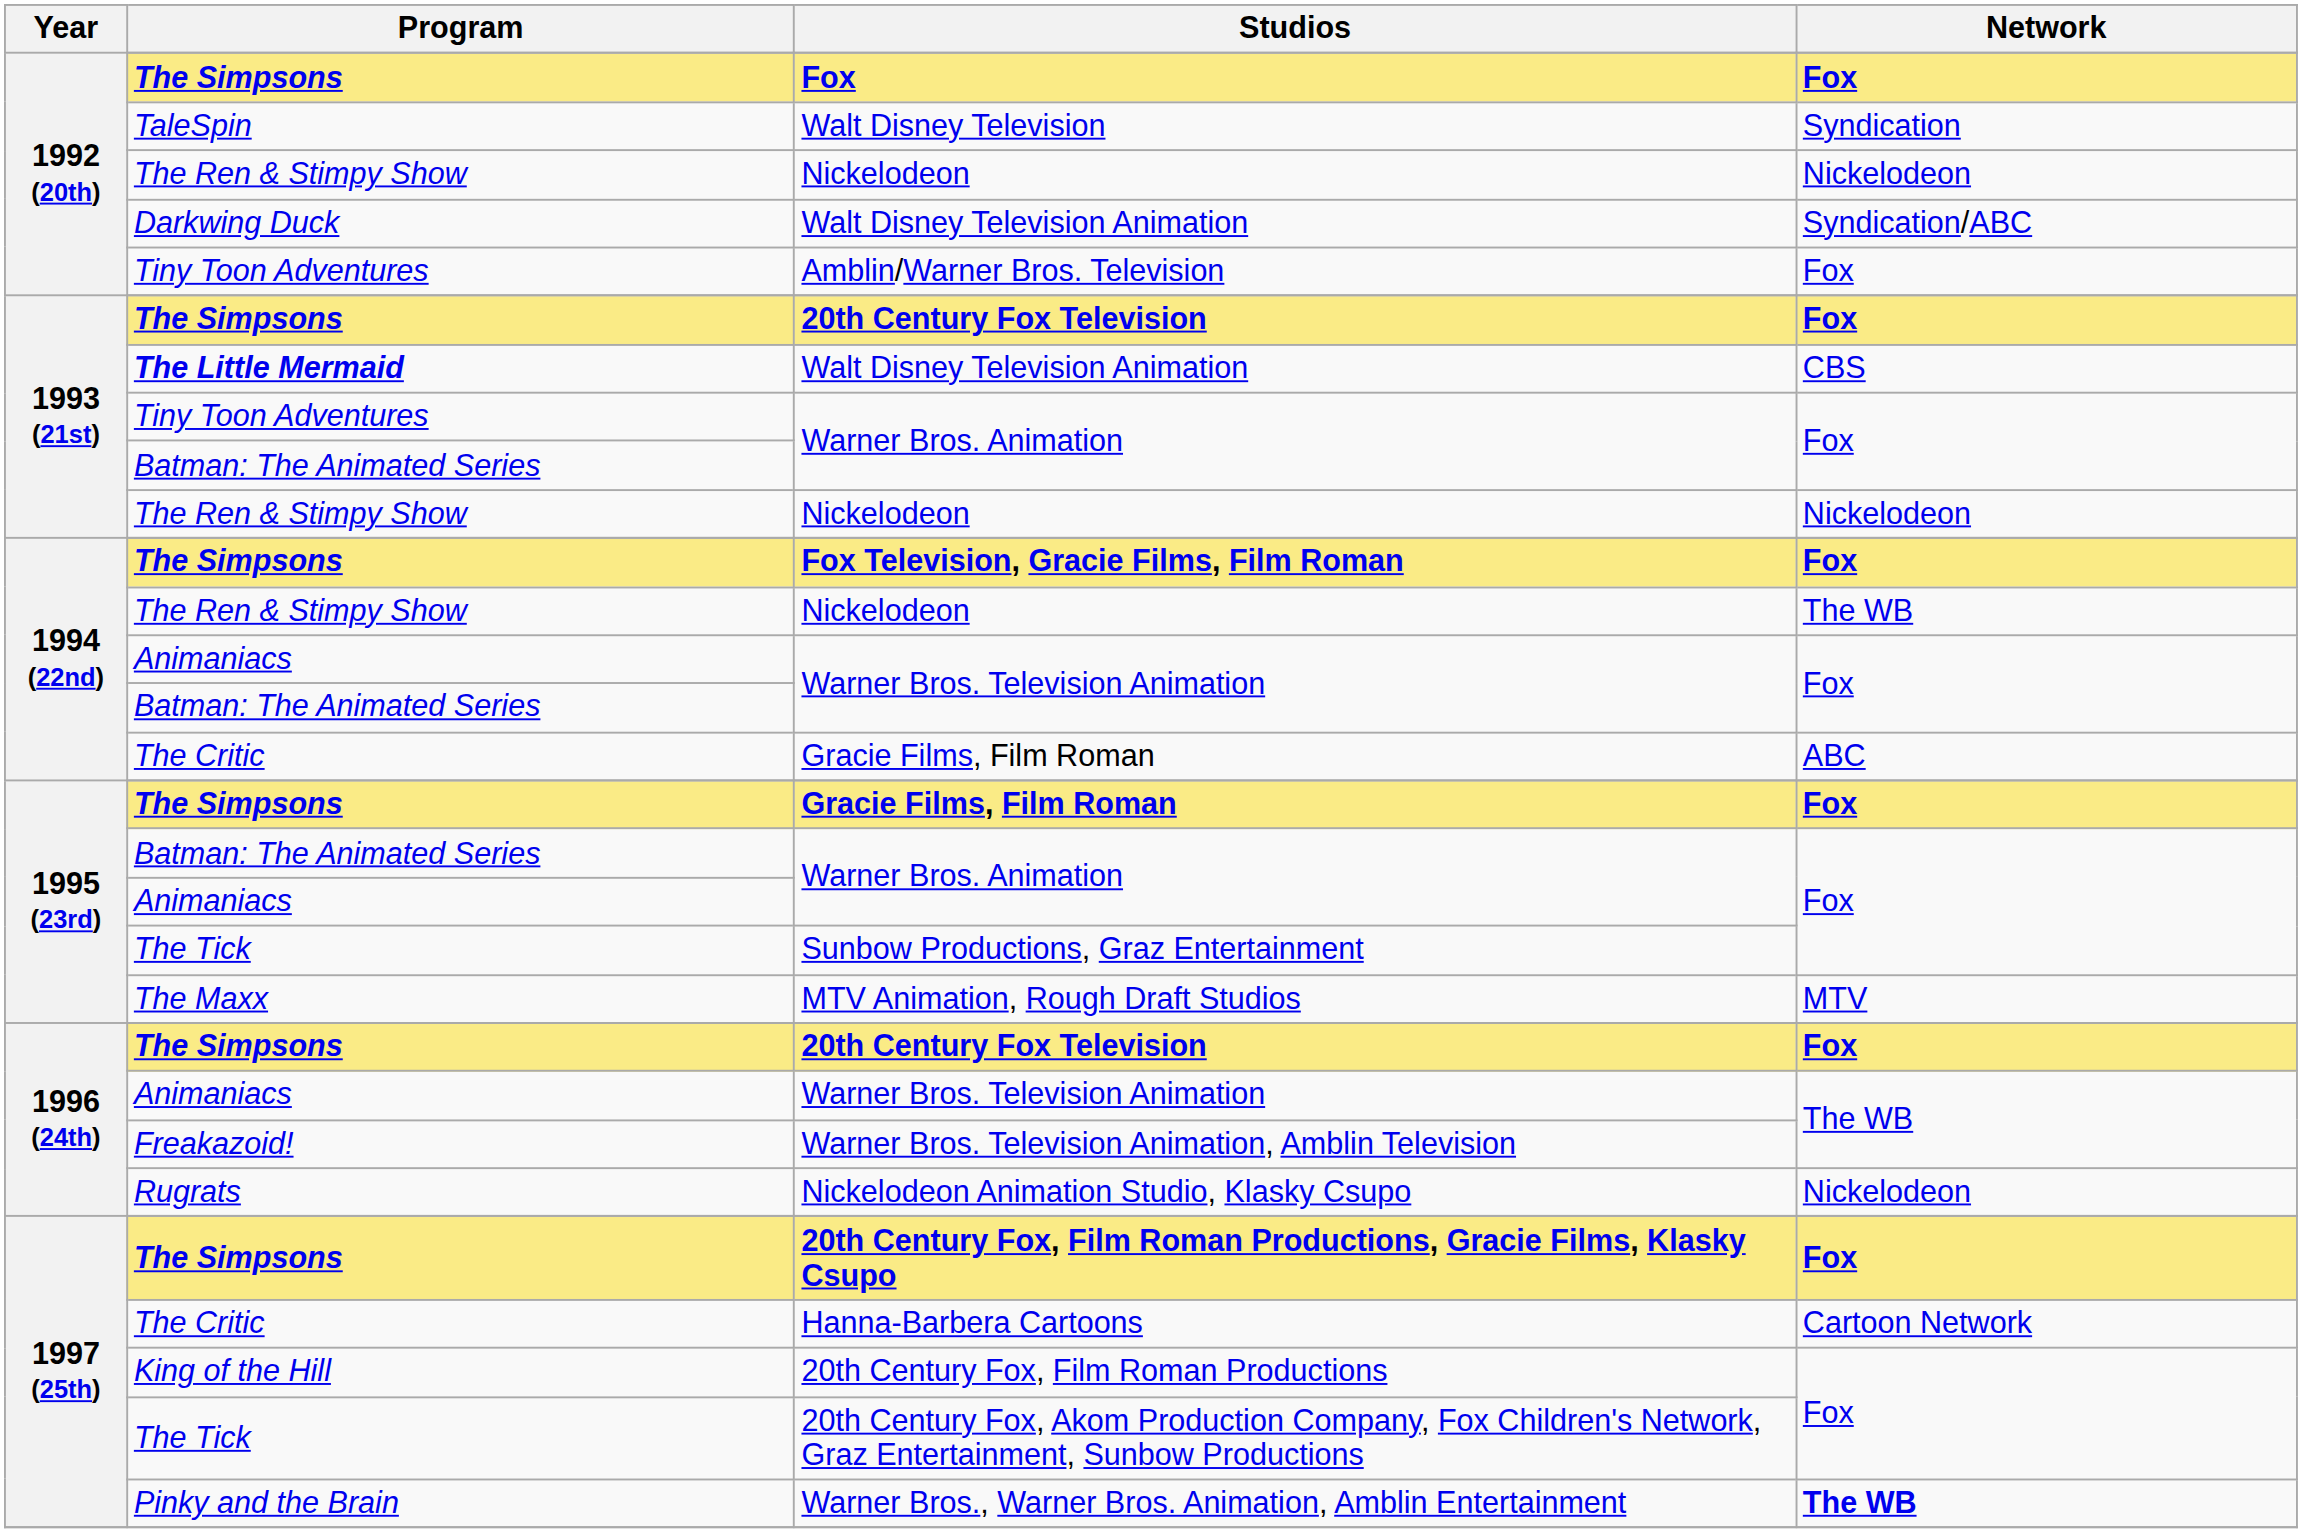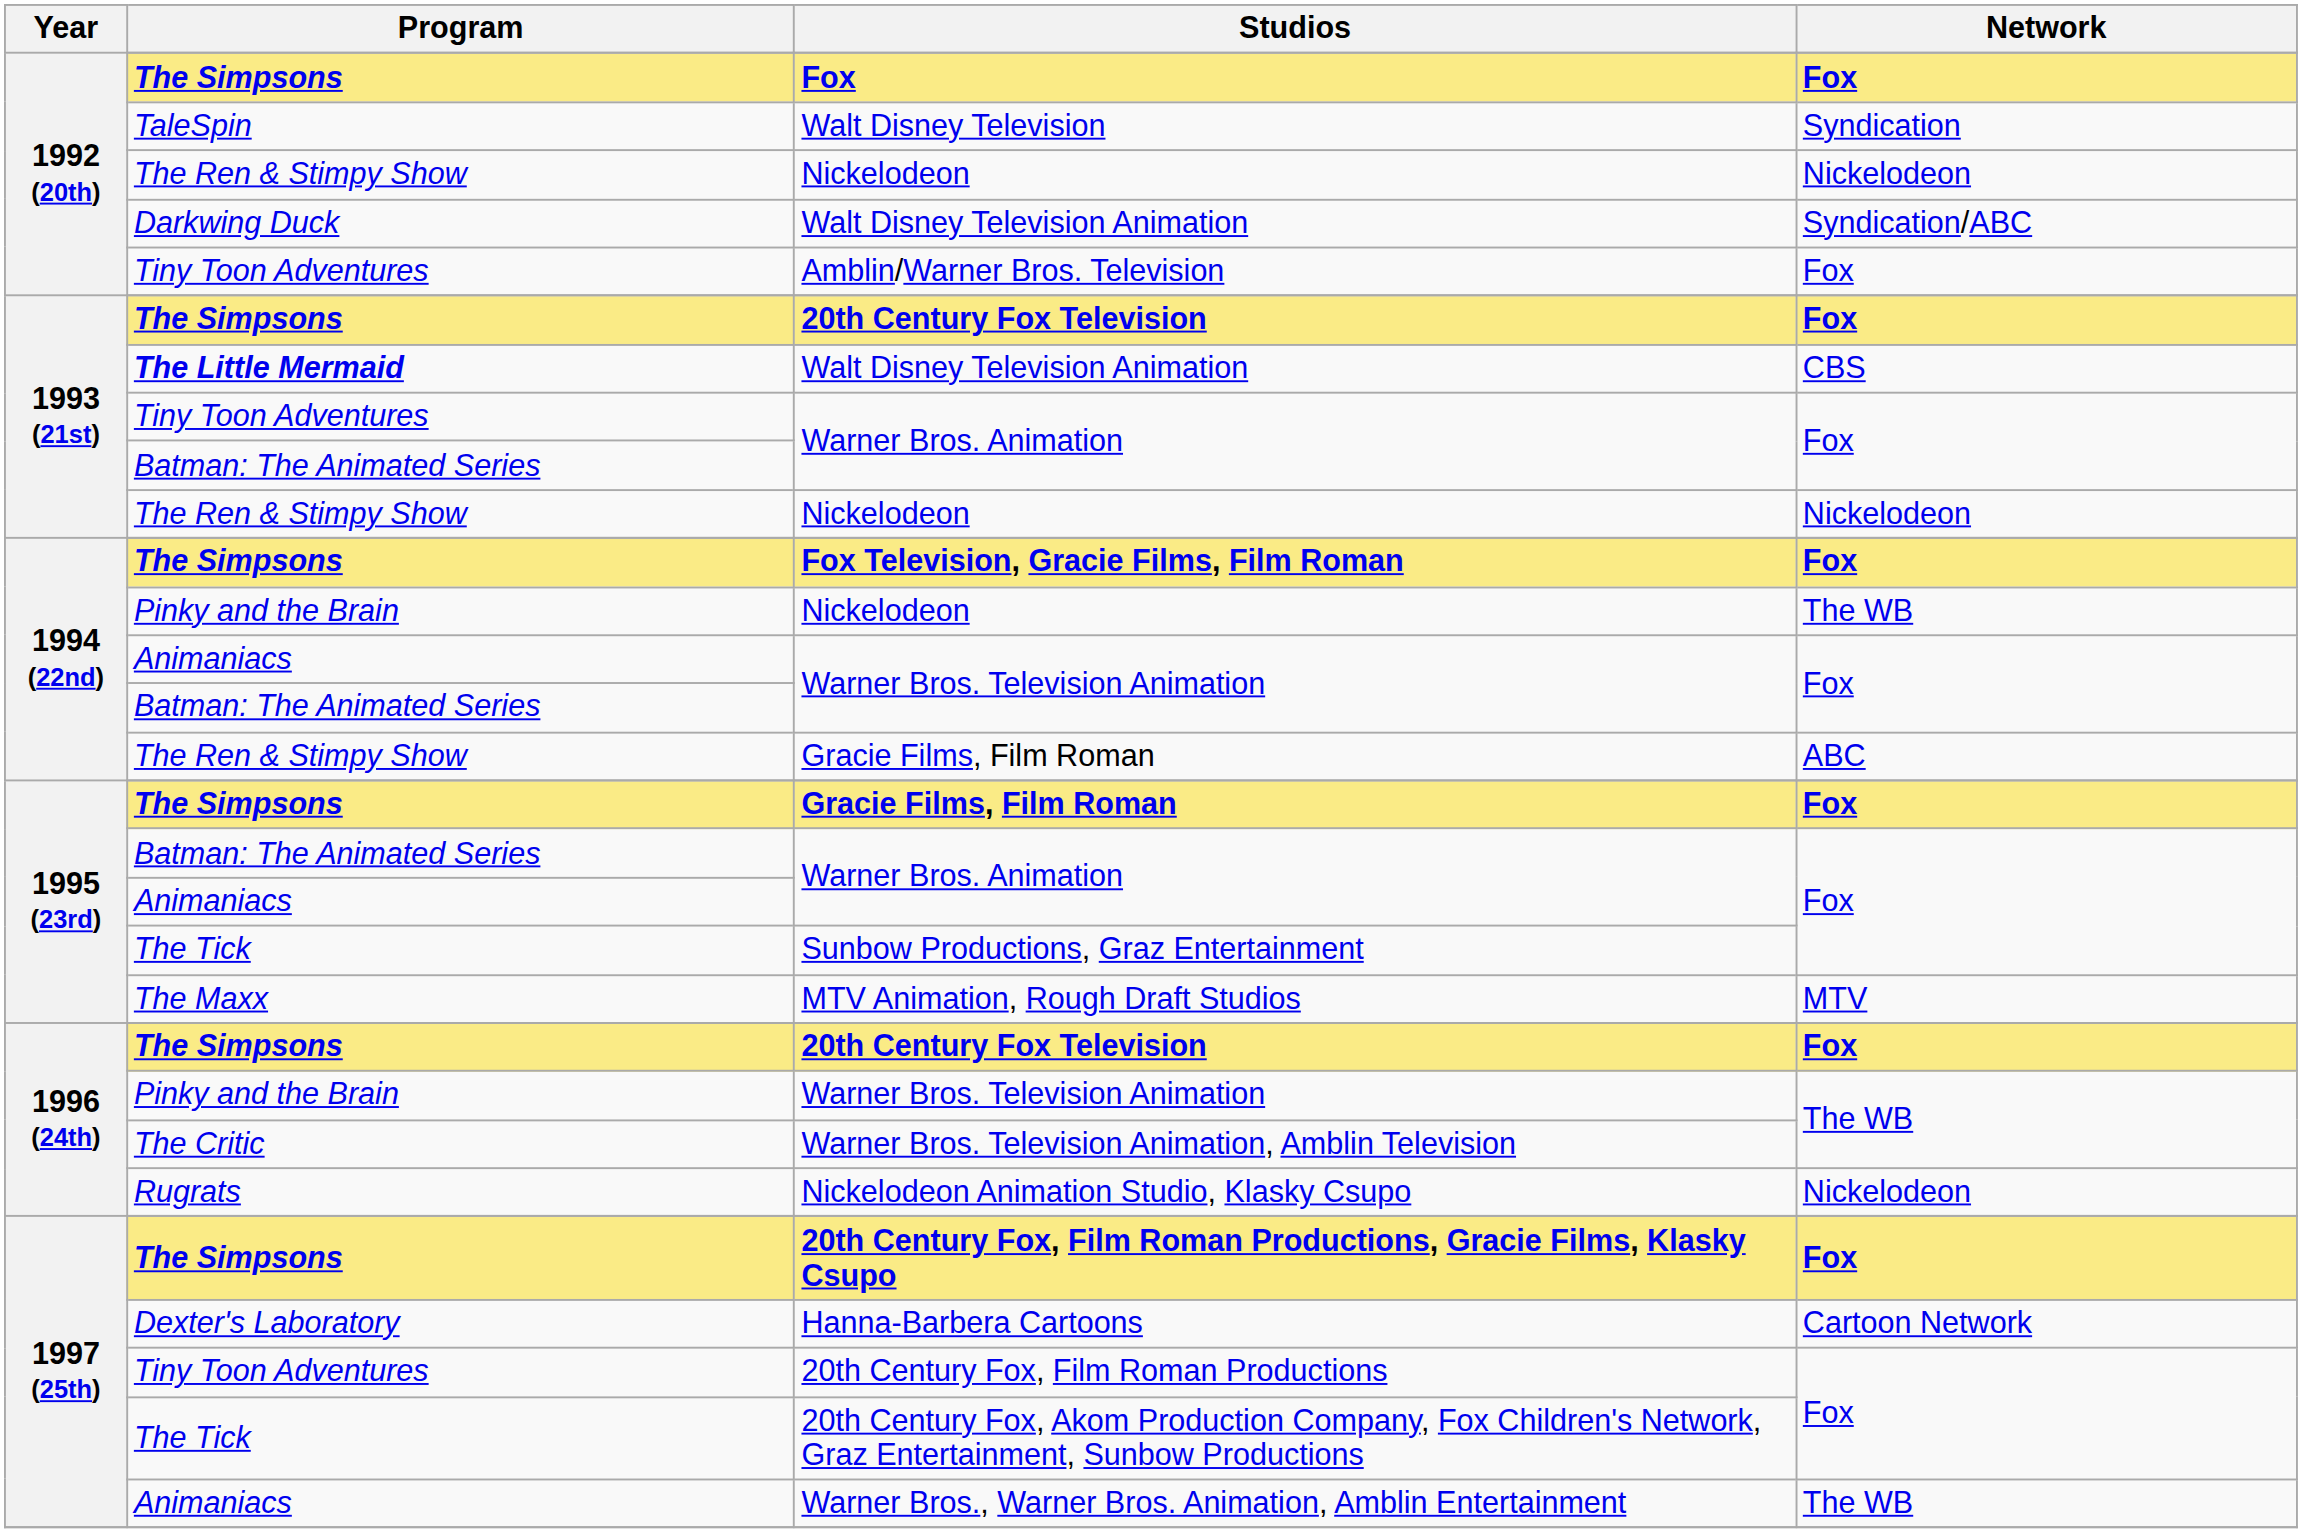 <table class="wikitable" style="width:95%;">
 <tr>
 <th style="width:3%;">Year</th>
 <th style="width:20%;">Program</th>
 <th style="width:30%;">Studios</th>
 <th style="width:15%;">Network</th>
 </tr>
 <tr>
 <th rowspan="6" style="text-align:center;">1992 <br><small>(<a href='#'>20th</a>)</small><br></th>
 </tr>
 <tr style="background:#FAEB86">
 <td><strong><em><a href='#'>The Simpsons</a></em></strong></td>
 <td><strong><a href='#'>Fox</a></strong></td>
 <td><strong><a href='#'>Fox</a></strong></td>
 </tr>
 <tr>
 <td><em><a href='#'>TaleSpin</a></em></td>
 <td><a href='#'>Walt Disney Television</a></td>
 <td><a href='#'>Syndication</a></td>
 </tr>
 <tr>
 <td><em><a href='#'>The Ren & Stimpy Show</a></em></td>
 <td><a href='#'>Nickelodeon</a></td>
 <td><a href='#'>Nickelodeon</a></td>
 </tr>
 <tr>
 <td><em><a href='#'>Darkwing Duck</a></em></td>
 <td><a href='#'>Walt Disney Television Animation</a></td>
 <td><a href='#'>Syndication</a>/<a href='#'>ABC</a></td>
 </tr>
 <tr>
 <td><em><a href='#'>Tiny Toon Adventures</a></em></td>
 <td><a href='#'>Amblin</a>/<a href='#'>Warner Bros. Television</a></td>
 <td><a href='#'>Fox</a></td>
 </tr>
 <tr>
 <th rowspan="6" style="text-align:center;">1993 <br><small>(<a href='#'>21st</a>)</small><br></th>
 </tr>
 <tr style="background:#FAEB86">
 <td><strong><em><a href='#'>The Simpsons</a></em></strong></td>
 <td><strong><a href='#'>20th Century Fox Television</a></strong></td>
 <td><strong><a href='#'>Fox</a></strong></td>
 </tr>
 <tr>
 <td><strong><em><a href='#'>The Little Mermaid</a></em></strong></td>
 <td><a href='#'>Walt Disney Television Animation</a></td>
 <td><a href='#'>CBS</a></td>
 </tr>
 <tr>
 <td><em><a href='#'>Tiny Toon Adventures</a></em></td>
 <td rowspan="2"><a href='#'>Warner Bros. Animation</a></td>
 <td rowspan="2"><a href='#'>Fox</a></td>
 </tr>
 <tr>
 <td><em><a href='#'>Batman: The Animated Series</a></em></td>
 </tr>
 <tr>
 <td><em><a href='#'>The Ren & Stimpy Show</a></em></td>
 <td><a href='#'>Nickelodeon</a></td>
 <td><a href='#'>Nickelodeon</a></td>
 </tr>
 <tr>
 <th rowspan="6" style="text-align:center;">1994 <br><small>(<a href='#'>22nd</a>)</small><br></th>
 </tr>
 <tr style="background:#FAEB86">
 <td><strong><em><a href='#'>The Simpsons</a></em></strong></td>
 <td><strong><a href='#'>Fox Television</a>, <a href='#'>Gracie Films</a>, <a href='#'>Film Roman</a></strong></td>
 <td><strong><a href='#'>Fox</a></strong></td>
 </tr>
 <tr>
-<td><em><a href='#'>The Ren & Stimpy Show</a></em></td>
+<td><em><a href='#'>Pinky and the Brain</a></em></td>
 <td><a href='#'>Nickelodeon</a></td>
 <td><a href='#'>The WB</a></td>
 </tr>
 <tr>
 <td><em><a href='#'>Animaniacs</a></em></td>
 <td rowspan="2"><a href='#'>Warner Bros. Television Animation</a></td>
 <td rowspan="2"><a href='#'>Fox</a></td>
 </tr>
 <tr>
 <td><em><a href='#'>Batman: The Animated Series</a></em></td>
 </tr>
 <tr>
-<td><em><a href='#'>The Critic</a></em></td>
+<td><em><a href='#'>The Ren & Stimpy Show</a></em></td>
 <td><a href='#'>Gracie Films</a>, Film Roman</td>
 <td><a href='#'>ABC</a></td>
 </tr>
 <tr>
 <th rowspan="6" style="text-align:center;">1995 <br><small>(<a href='#'>23rd</a>)</small><br></th>
 </tr>
 <tr style="background:#FAEB86">
 <td><strong><em><a href='#'>The Simpsons</a></em></strong></td>
 <td><strong><a href='#'>Gracie Films</a>, <a href='#'>Film Roman</a></strong></td>
 <td><strong><a href='#'>Fox</a></strong></td>
 </tr>
 <tr>
 <td><em><a href='#'>Batman: The Animated Series</a></em></td>
 <td rowspan="2"><a href='#'>Warner Bros. Animation</a></td>
 <td rowspan="3"><a href='#'>Fox</a></td>
 </tr>
 <tr>
 <td><em><a href='#'>Animaniacs</a></em></td>
 </tr>
 <tr>
 <td><em><a href='#'>The Tick</a></em></td>
 <td><a href='#'>Sunbow Productions</a>, <a href='#'>Graz Entertainment</a></td>
 </tr>
 <tr>
 <td><em><a href='#'>The Maxx</a></em></td>
 <td><a href='#'>MTV Animation</a>, <a href='#'>Rough Draft Studios</a></td>
 <td><a href='#'>MTV</a></td>
 </tr>
 <tr>
 <th rowspan="5" style="text-align:center;">1996 <br><small>(<a href='#'>24th</a>)</small><br></th>
 </tr>
 <tr style="background:#FAEB86">
 <td><strong><em><a href='#'>The Simpsons</a></em></strong></td>
 <td><strong><a href='#'>20th Century Fox Television</a></strong></td>
 <td><strong><a href='#'>Fox</a></strong></td>
 </tr>
 <tr>
-<td><em><a href='#'>Animaniacs</a></em></td>
+<td><em><a href='#'>Pinky and the Brain</a></em></td>
 <td><a href='#'>Warner Bros. Television Animation</a></td>
 <td rowspan="2"><a href='#'>The WB</a></td>
 </tr>
 <tr>
-<td><em><a href='#'>Freakazoid!</a></em></td>
+<td><em><a href='#'>The Critic</a></em></td>
 <td><a href='#'>Warner Bros. Television Animation</a>, <a href='#'>Amblin Television</a></td>
 </tr>
 <tr>
 <td><em><a href='#'>Rugrats</a></em></td>
 <td><a href='#'>Nickelodeon Animation Studio</a>, <a href='#'>Klasky Csupo</a></td>
 <td><a href='#'>Nickelodeon</a></td>
 </tr>
 <tr>
 <th rowspan="6" style="text-align:center;">1997 <br><small>(<a href='#'>25th</a>)</small><br></th>
 </tr>
 <tr style="background:#FAEB86">
 <td><strong><em><a href='#'>The Simpsons</a></em></strong></td>
 <td><strong><a href='#'>20th Century Fox</a>, <a href='#'>Film Roman Productions</a>, <a href='#'>Gracie Films</a>, <a href='#'>Klasky Csupo</a></strong></td>
 <td><strong><a href='#'>Fox</a></strong></td>
 </tr>
 <tr>
-<td><em><a href='#'>The Critic</a></em></td>
+<td><em><a href='#'>Dexter's Laboratory</a></em></td>
 <td><a href='#'>Hanna-Barbera Cartoons</a></td>
 <td><a href='#'>Cartoon Network</a></td>
 </tr>
 <tr>
-<td><em><a href='#'>King of the Hill</a></em></td>
+<td><em><a href='#'>Tiny Toon Adventures</a></em></td>
 <td><a href='#'>20th Century Fox</a>, <a href='#'>Film Roman Productions</a></td>
 <td rowspan="2"><a href='#'>Fox</a></td>
 </tr>
 <tr>
 <td><em><a href='#'>The Tick</a></em></td>
 <td><a href='#'>20th Century Fox</a>, <a href='#'>Akom Production Company</a>, <a href='#'>Fox Children's Network</a>, <a href='#'>Graz Entertainment</a>, <a href='#'>Sunbow Productions</a></td>
 </tr>
 <tr>
-<td><em><a href='#'>Pinky and the Brain</a></em></td>
+<td><em><a href='#'>Animaniacs</a></em></td>
 <td><a href='#'>Warner Bros.</a>, <a href='#'>Warner Bros. Animation</a>, <a href='#'>Amblin Entertainment</a></td>
-<td><strong><a href='#'>The WB</a></strong></td>
+<td><a href='#'>The WB</a></td>
 </tr>
 <tr>
 </tr>
 </table>
